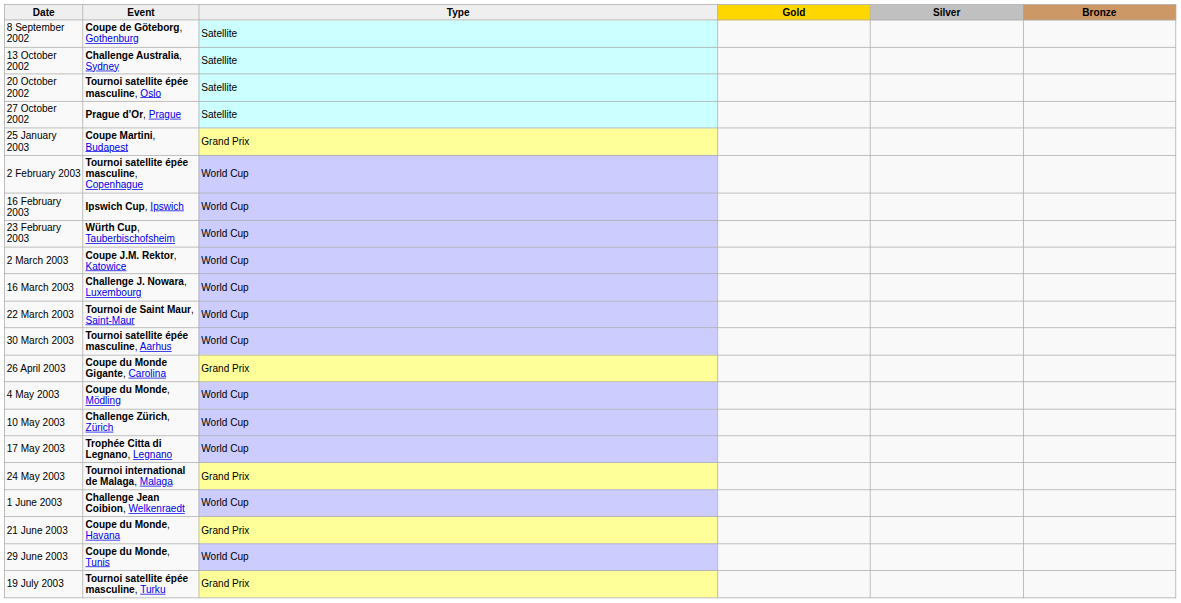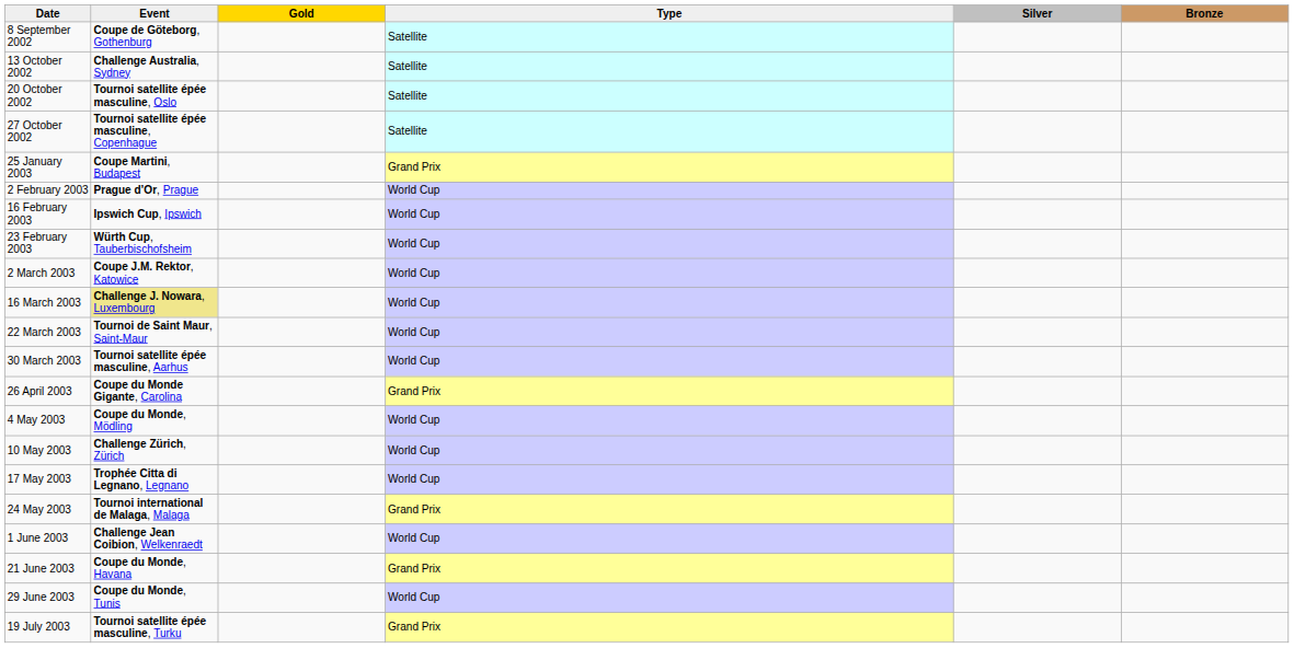 <table class="wikitable sortable" style="font-size: 85%" width="100%">
 <tr align=center>
 <th scope=col style="width:100px; background: #efefef;">Date</th>
 <th scope=col style="width:150px; background: #efefef;">Event</th>
+<th scope=col colspan=1 style="width:200px; background: gold;">Gold</th>
 <th scope=col style="background: #efefef;">Type</th>
-<th scope=col colspan=1 style="width:200px; background: gold;">Gold</th>
 <th scope=col colspan=1 style="width:200px; background: silver;">Silver</th>
 <th scope=col colspan=1 style="width:200px; background: #cc9966;">Bronze</th>
 </tr>
 <tr>
 <td>8 September 2002</td>
 <td><strong>Coupe de Göteborg</strong>, <a href='#'>Gothenburg</a></td>
+<td></td>
 <td bgcolor="#ccffff">Satellite</td>
-<td></td>
 <td></td>
 <td><br></td>
 </tr>
 <tr>
 <td>13 October 2002</td>
 <td><strong>Challenge Australia</strong>, <a href='#'>Sydney</a></td>
+<td></td>
 <td bgcolor="#ccffff">Satellite</td>
-<td></td>
 <td></td>
 <td><br></td>
 </tr>
 <tr>
 <td>20 October 2002</td>
 <td><strong>Tournoi satellite épée masculine</strong>, <a href='#'>Oslo</a></td>
+<td></td>
 <td bgcolor="#ccffff">Satellite</td>
-<td></td>
 <td></td>
 <td><br></td>
 </tr>
 <tr>
 <td>27 October 2002</td>
-<td><strong>Prague d’Or</strong>, <a href='#'>Prague</a></td>
+<td><strong>Tournoi satellite épée masculine</strong>, <a href='#'>Copenhague</a></td>
+<td></td>
 <td bgcolor="#ccffff">Satellite</td>
-<td></td>
 <td></td>
 <td><br></td>
 </tr>
 <tr>
 <td>25 January 2003</td>
 <td><strong>Coupe Martini</strong>, <a href='#'>Budapest</a></td>
+<td></td>
 <td bgcolor="#ffff99">Grand Prix</td>
-<td></td>
 <td></td>
 <td><br></td>
 </tr>
 <tr>
 <td>2 February 2003</td>
-<td><strong>Tournoi satellite épée masculine</strong>, <a href='#'>Copenhague</a></td>
+<td><strong>Prague d’Or</strong>, <a href='#'>Prague</a></td>
+<td></td>
 <td bgcolor="#ccccff">World Cup</td>
-<td></td>
 <td></td>
 <td><br></td>
 </tr>
 <tr>
 <td>16 February 2003</td>
 <td><strong>Ipswich Cup</strong>, <a href='#'>Ipswich</a></td>
+<td></td>
 <td bgcolor="#ccccff">World Cup</td>
-<td></td>
 <td></td>
 <td><br></td>
 </tr>
 <tr>
 <td>23 February 2003</td>
 <td><strong>Würth Cup</strong>, <a href='#'>Tauberbischofsheim</a></td>
+<td></td>
 <td bgcolor="#ccccff">World Cup</td>
-<td></td>
 <td></td>
 <td><br></td>
 </tr>
 <tr>
 <td>2 March 2003</td>
 <td><strong>Coupe J.M. Rektor</strong>, <a href='#'>Katowice</a></td>
+<td></td>
 <td bgcolor="#ccccff">World Cup</td>
-<td></td>
 <td></td>
 <td><br></td>
 </tr>
 <tr>
 <td>16 March 2003</td>
-<td><strong>Challenge J. Nowara</strong>, <a href='#'>Luxembourg</a></td>
+<td style="background: khaki;"><strong>Challenge J. Nowara</strong>, <a href='#'>Luxembourg</a></td>
+<td></td>
 <td bgcolor="#ccccff">World Cup</td>
-<td></td>
 <td></td>
 <td><br></td>
 </tr>
 <tr>
 <td>22 March 2003</td>
 <td><strong>Tournoi de Saint Maur</strong>, <a href='#'>Saint-Maur</a></td>
+<td></td>
 <td bgcolor="#ccccff">World Cup</td>
-<td></td>
 <td></td>
 <td><br></td>
 </tr>
 <tr>
 <td>30 March 2003</td>
 <td><strong>Tournoi satellite épée masculine</strong>, <a href='#'>Aarhus</a></td>
+<td></td>
 <td bgcolor="#ccccff">World Cup</td>
-<td></td>
 <td></td>
 <td><br></td>
 </tr>
 <tr>
 <td>26 April 2003</td>
 <td><strong>Coupe du Monde Gigante</strong>, <a href='#'>Carolina</a></td>
+<td></td>
 <td bgcolor="#ffff99">Grand Prix</td>
-<td></td>
 <td></td>
 <td><br></td>
 </tr>
 <tr>
 <td>4 May 2003</td>
 <td><strong>Coupe du Monde</strong>, <a href='#'>Mödling</a></td>
+<td></td>
 <td bgcolor="#ccccff">World Cup</td>
-<td></td>
 <td></td>
 <td><br></td>
 </tr>
 <tr>
 <td>10 May 2003</td>
 <td><strong>Challenge Zürich</strong>, <a href='#'>Zürich</a></td>
+<td></td>
 <td bgcolor="#ccccff">World Cup</td>
-<td></td>
 <td></td>
 <td><br></td>
 </tr>
 <tr>
 <td>17 May 2003</td>
 <td><strong>Trophée Citta di Legnano</strong>, <a href='#'>Legnano</a></td>
+<td></td>
 <td bgcolor="#ccccff">World Cup</td>
-<td></td>
 <td></td>
 <td><br></td>
 </tr>
 <tr>
 <td>24 May 2003</td>
 <td><strong>Tournoi international de Malaga</strong>, <a href='#'>Malaga</a></td>
+<td></td>
 <td bgcolor="#ffff99">Grand Prix</td>
-<td></td>
 <td></td>
 <td><br></td>
 </tr>
 <tr>
 <td>1 June 2003</td>
 <td><strong>Challenge Jean Coibion</strong>, <a href='#'>Welkenraedt</a></td>
+<td></td>
 <td bgcolor="#ccccff">World Cup</td>
-<td></td>
 <td></td>
 <td><br></td>
 </tr>
 <tr>
 <td>21 June 2003</td>
 <td><strong>Coupe du Monde</strong>, <a href='#'>Havana</a></td>
+<td></td>
 <td bgcolor="#ffff99">Grand Prix</td>
-<td></td>
 <td></td>
 <td><br></td>
 </tr>
 <tr>
 <td>29 June 2003</td>
 <td><strong>Coupe du Monde</strong>, <a href='#'>Tunis</a></td>
+<td></td>
 <td bgcolor="#ccccff">World Cup</td>
-<td></td>
 <td></td>
 <td><br></td>
 </tr>
 <tr>
 <td>19 July 2003</td>
 <td><strong>Tournoi satellite épée masculine</strong>, <a href='#'>Turku</a></td>
+<td></td>
 <td bgcolor="#ffff99">Grand Prix</td>
-<td></td>
 <td></td>
 <td><br></td>
 </tr>
 </table>
